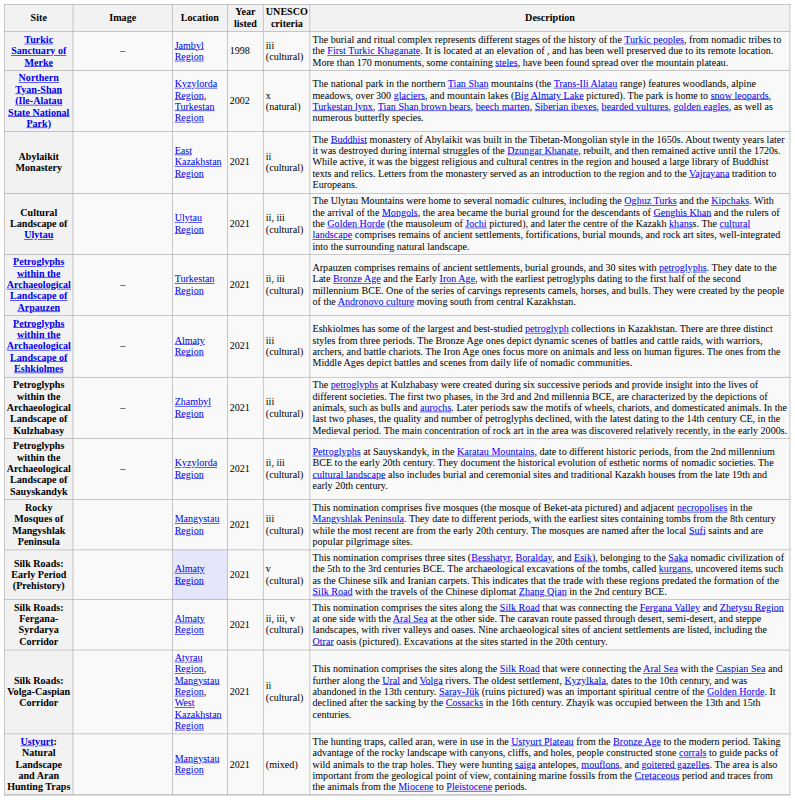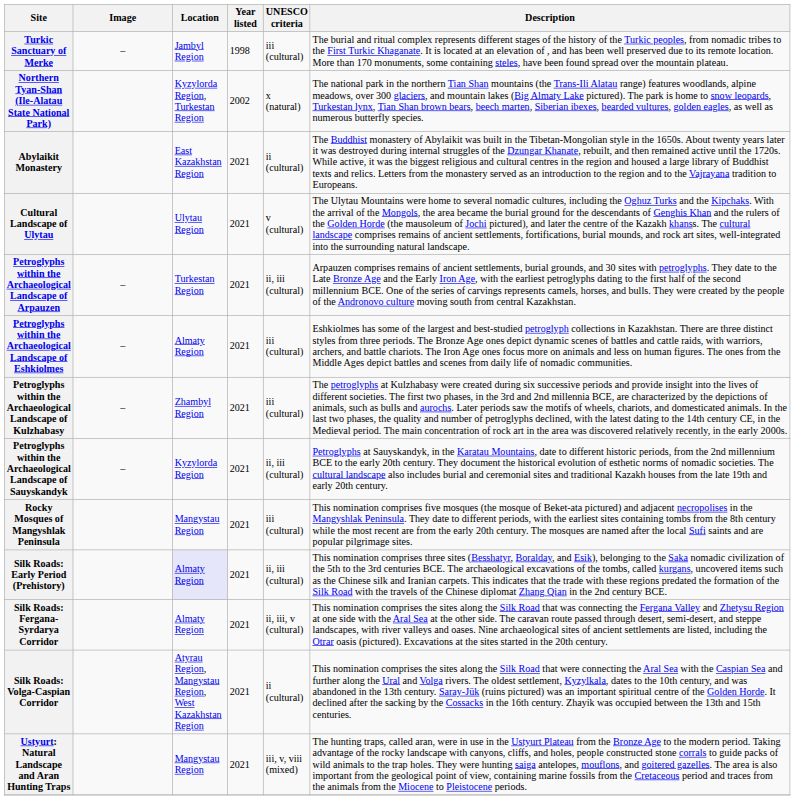 <table class="wikitable sortable plainrowheaders">
 <tr>
 <th style="width:100px;" scope="col">Site</th>
 <th class="unsortable" style="width:150px;" scope="col">Image</th>
 <th style="width:80px;" scope="col">Location</th>
 <th style="width:50px;" scope="col">Year listed</th>
 <th style="width:60px;" scope="col">UNESCO criteria</th>
 <th scope="col" class="unsortable">Description</th>
 </tr>
 <tr>
 <th scope="row"><a href='#'>Turkic Sanctuary of Merke</a></th>
 <td align=center>–</td>
 <td><a href='#'>Jambyl Region</a></td>
 <td>1998</td>
 <td>iii (cultural)</td>
 <td>The burial and ritual complex represents different stages of the history of the <a href='#'>Turkic peoples</a>, from nomadic tribes to the <a href='#'>First Turkic Khaganate</a>. It is located at an elevation of , and has been well preserved due to its remote location. More than 170 monuments, some containing <a href='#'>steles</a>, have been found spread over the mountain plateau.</td>
 </tr>
 <tr>
 <th scope="row"><a href='#'>Northern Tyan-Shan (Ile-Alatau State National Park)</a></th>
 <td></td>
 <td><a href='#'>Kyzylorda Region</a>, <a href='#'>Turkestan Region</a></td>
 <td>2002</td>
 <td>x (natural)</td>
 <td>The national park in the northern <a href='#'>Tian Shan</a> mountains (the <a href='#'>Trans-Ili Alatau</a> range) features woodlands, alpine meadows, over 300 <a href='#'>glaciers</a>, and mountain lakes (<a href='#'>Big Almaty Lake</a> pictured). The park is home to <a href='#'>snow leopards</a>, <a href='#'>Turkestan lynx</a>, <a href='#'>Tian Shan brown bears</a>, <a href='#'>beech marten</a>, <a href='#'>Siberian ibexes</a>, <a href='#'>bearded vultures</a>, <a href='#'>golden eagles</a>, as well as numerous butterfly species.</td>
 </tr>
 <tr>
 <th scope="row">Abylaikit Monastery</th>
 <td align=center></td>
 <td><a href='#'>East Kazakhstan Region</a></td>
 <td>2021</td>
 <td>ii (cultural)</td>
 <td>The <a href='#'>Buddhist</a> monastery of Abylaikit was built in the Tibetan-Mongolian style in the 1650s. About twenty years later it was destroyed during internal struggles of the <a href='#'>Dzungar Khanate</a>, rebuilt, and then remained active until the 1720s. While active, it was the biggest religious and cultural centres in the region and housed a large library of Buddhist texts and relics. Letters from the monastery served as an introduction to the region and to the <a href='#'>Vajrayana</a> tradition to Europeans.</td>
 </tr>
 <tr>
 <th scope="row">Cultural Landscape of <a href='#'>Ulytau</a></th>
 <td></td>
 <td><a href='#'>Ulytau Region</a></td>
 <td>2021</td>
-<td>ii, iii (cultural)</td>
+<td>v (cultural)</td>
 <td>The Ulytau Mountains were home to several nomadic cultures, including the <a href='#'>Oghuz Turks</a> and the <a href='#'>Kipchaks</a>. With the arrival of the <a href='#'>Mongols</a>, the area became the burial ground for the descendants of <a href='#'>Genghis Khan</a> and the rulers of the <a href='#'>Golden Horde</a> (the mausoleum of <a href='#'>Jochi</a> pictured), and later the centre of the Kazakh <a href='#'>khans</a>s. The <a href='#'>cultural landscape</a> comprises remains of ancient settlements, fortifications, burial mounds, and rock art sites, well-integrated into the surrounding natural landscape.</td>
 </tr>
 <tr>
 <th scope="row"><a href='#'>Petroglyphs within the Archaeological Landscape of Arpauzen</a></th>
 <td align=center>–</td>
 <td><a href='#'>Turkestan Region</a></td>
 <td>2021</td>
 <td>ii, iii (cultural)</td>
 <td>Arpauzen comprises remains of ancient settlements, burial grounds, and 30 sites with <a href='#'>petroglyphs</a>. They date to the Late <a href='#'>Bronze Age</a> and the Early <a href='#'>Iron Age</a>, with the earliest petroglyphs dating to the first half of the second millennium BCE. One of the series of carvings represents camels, horses, and bulls. They were created by the people of the <a href='#'>Andronovo culture</a> moving south from central Kazakhstan.</td>
 </tr>
 <tr>
 <th scope="row"><a href='#'>Petroglyphs within the Archaeological Landscape of Eshkiolmes</a></th>
 <td align=center>–</td>
 <td><a href='#'>Almaty Region</a></td>
 <td>2021</td>
 <td>iii (cultural)</td>
 <td>Eshkiolmes has some of the largest and best-studied <a href='#'>petroglyph</a> collections in Kazakhstan. There are three distinct styles from three periods. The Bronze Age ones depict dynamic scenes of battles and cattle raids, with warriors, archers, and battle chariots. The Iron Age ones focus more on animals and less on human figures. The ones from the Middle Ages depict battles and scenes from daily life of nomadic communities.</td>
 </tr>
 <tr>
 <th scope="row">Petroglyphs within the Archaeological Landscape of Kulzhabasy</th>
 <td align=center>–</td>
 <td><a href='#'>Zhambyl Region</a></td>
 <td>2021</td>
 <td>iii (cultural)</td>
 <td>The <a href='#'>petroglyphs</a> at Kulzhabasy were created during six successive periods and provide insight into the lives of different societies. The first two phases, in the 3rd and 2nd millennia BCE, are characterized by the depictions of animals, such as bulls and <a href='#'>aurochs</a>. Later periods saw the motifs of wheels, chariots, and domesticated animals. In the last two phases, the quality and number of petroglyphs declined, with the latest dating to the 14th century CE, in the Medieval period. The main concentration of rock art in the area was discovered relatively recently, in the early 2000s.</td>
 </tr>
 <tr>
 <th scope="row">Petroglyphs within the Archaeological Landscape of Sauyskandyk</th>
 <td align=center>–</td>
 <td><a href='#'>Kyzylorda Region</a></td>
 <td>2021</td>
 <td>ii, iii (cultural)</td>
 <td><a href='#'>Petroglyphs</a> at Sauyskandyk, in the <a href='#'>Karatau Mountains</a>, date to different historic periods, from the 2nd millennium BCE to the early 20th century. They document the historical evolution of esthetic norms of nomadic societies. The <a href='#'>cultural landscape</a> also includes burial and ceremonial sites and traditional Kazakh houses from the late 19th and early 20th century.</td>
 </tr>
 <tr>
 <th scope="row">Rocky Mosques of Mangyshlak Peninsula</th>
 <td></td>
 <td><a href='#'>Mangystau Region</a></td>
 <td>2021</td>
 <td>iii (cultural)</td>
 <td>This nomination comprises five mosques (the mosque of Beket-ata pictured) and adjacent <a href='#'>necropolises</a> in the <a href='#'>Mangyshlak Peninsula</a>. They date to different periods, with the earliest sites containing tombs from the 8th century while the most recent are from the early 20th century. The mosques are named after the local <a href='#'>Sufi</a> saints and are popular pilgrimage sites.</td>
 </tr>
 <tr>
 <th scope="row">Silk Roads: Early Period (Prehistory)</th>
 <td align=center></td>
 <td style="background: lavender;"><a href='#'>Almaty Region</a></td>
 <td>2021</td>
-<td>v (cultural)</td>
+<td>ii, iii (cultural)</td>
 <td>This nomination comprises three sites (<a href='#'>Besshatyr</a>, <a href='#'>Boralday</a>, and <a href='#'>Esik</a>), belonging to the <a href='#'>Saka</a> nomadic civilization of the 5th to the 3rd centuries BCE. The archaeological excavations of the tombs, called <a href='#'>kurgans</a>, uncovered items such as the Chinese silk and Iranian carpets. This indicates that the trade with these regions predated the formation of the <a href='#'>Silk Road</a> with the travels of the Chinese diplomat <a href='#'>Zhang Qian</a> in the 2nd century BCE.</td>
 </tr>
 <tr>
 <th scope="row">Silk Roads: Fergana-Syrdarya Corridor</th>
 <td></td>
 <td><a href='#'>Almaty Region</a></td>
 <td>2021</td>
 <td>ii, iii, v (cultural)</td>
 <td>This nomination comprises the sites along the <a href='#'>Silk Road</a> that was connecting the <a href='#'>Fergana Valley</a> and <a href='#'>Zhetysu Region</a> at one side with the <a href='#'>Aral Sea</a> at the other side. The caravan route passed through desert, semi-desert, and steppe landscapes, with river valleys and oases. Nine archaeological sites of ancient settlements are listed, including the <a href='#'>Otrar</a> oasis (pictured). Excavations at the sites started in the 20th century.</td>
 </tr>
 <tr>
 <th scope="row">Silk Roads: Volga-Caspian Corridor</th>
 <td></td>
 <td><a href='#'>Atyrau Region</a>, <a href='#'>Mangystau Region</a>, <a href='#'>West Kazakhstan Region</a></td>
 <td>2021</td>
 <td>ii (cultural)</td>
 <td>This nomination comprises the sites along the <a href='#'>Silk Road</a> that were connecting the <a href='#'>Aral Sea</a> with the <a href='#'>Caspian Sea</a> and further along the <a href='#'>Ural</a> and <a href='#'>Volga</a> rivers. The oldest settlement, <a href='#'>Kyzylkala</a>, dates to the 10th century, and was abandoned in the 13th century. <a href='#'>Saray-Jük</a> (ruins pictured) was an important spiritual centre of the <a href='#'>Golden Horde</a>. It declined after the sacking by the <a href='#'>Cossacks</a> in the 16th century. Zhayik was occupied between the 13th and 15th centuries.</td>
 </tr>
 <tr>
 <th scope="row"><a href='#'>Ustyurt</a>: Natural Landscape and Aran Hunting Traps</th>
 <td align=center></td>
 <td><a href='#'>Mangystau Region</a></td>
 <td>2021</td>
-<td>(mixed)</td>
+<td>iii, v, viii (mixed)</td>
 <td>The hunting traps, called aran, were in use in the <a href='#'>Ustyurt Plateau</a> from the <a href='#'>Bronze Age</a> to the modern period. Taking advantage of the rocky landscape with canyons, cliffs, and holes, people constructed stone <a href='#'>corrals</a> to guide packs of wild animals to the trap holes. They were hunting <a href='#'>saiga</a> antelopes, <a href='#'>mouflons</a>, and <a href='#'>goitered gazelles</a>. The area is also important from the geological point of view, containing marine fossils from the <a href='#'>Cretaceous</a> period and traces from the animals from the <a href='#'>Miocene</a> to <a href='#'>Pleistocene</a> periods.</td>
 </tr>
 <tr>
 </tr>
 </table>
